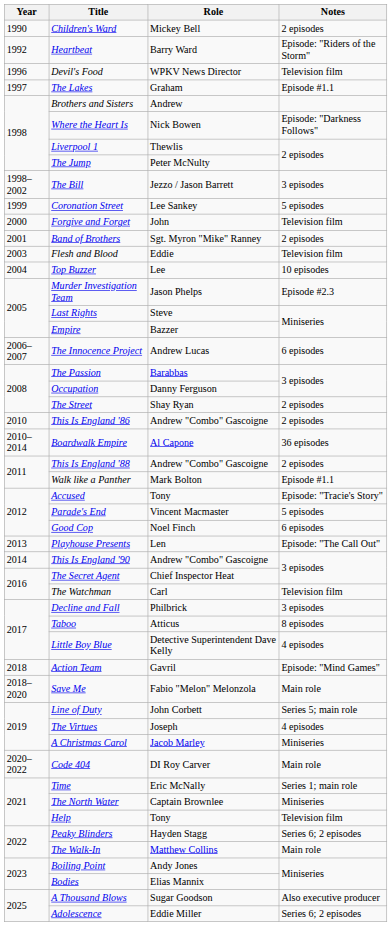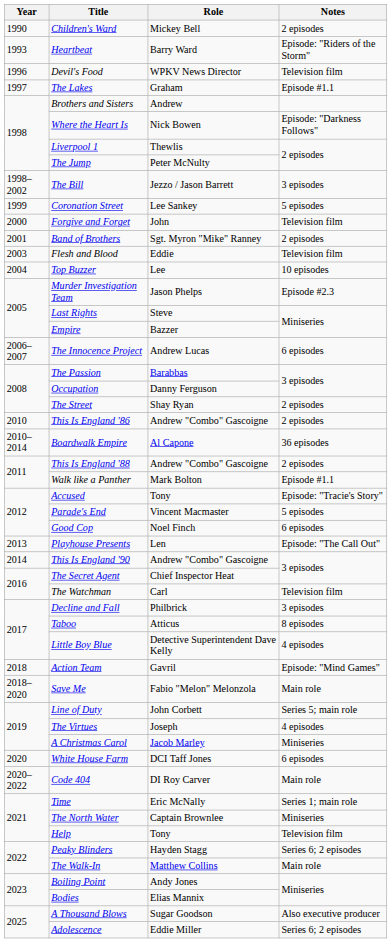 <table class="wikitable sortable">
 <tr>
 <th>Year</th>
 <th>Title</th>
 <th>Role</th>
 <th class="unsortable">Notes</th>
 </tr>
 <tr>
 <td>1990</td>
 <td><em><a href='#'>Children's Ward</a></em></td>
 <td>Mickey Bell</td>
 <td>2 episodes</td>
 </tr>
 <tr>
-<td>1992</td>
+<td>1993</td>
 <td><em><a href='#'>Heartbeat</a></em></td>
 <td>Barry Ward</td>
 <td>Episode: "Riders of the Storm"</td>
 </tr>
 <tr>
 <td>1996</td>
 <td><em>Devil's Food</em></td>
 <td>WPKV News Director</td>
 <td>Television film</td>
 </tr>
 <tr>
 <td>1997</td>
 <td><em><a href='#'>The Lakes</a></em></td>
 <td>Graham</td>
 <td>Episode #1.1</td>
 </tr>
 <tr>
 <td rowspan="4">1998</td>
 <td><em>Brothers and Sisters</em></td>
 <td>Andrew</td>
 <td></td>
 </tr>
 <tr>
 <td><em><a href='#'>Where the Heart Is</a></em></td>
 <td>Nick Bowen</td>
 <td>Episode: "Darkness Follows"</td>
 </tr>
 <tr>
 <td><em><a href='#'>Liverpool 1</a></em></td>
 <td>Thewlis</td>
 <td rowspan="2">2 episodes</td>
 </tr>
 <tr>
 <td><em><a href='#'>The Jump</a></em></td>
 <td>Peter McNulty</td>
 </tr>
 <tr>
 <td>1998–2002</td>
 <td><em><a href='#'>The Bill</a></em></td>
 <td>Jezzo / Jason Barrett</td>
 <td>3 episodes</td>
 </tr>
 <tr>
 <td>1999</td>
 <td><em><a href='#'>Coronation Street</a></em></td>
 <td>Lee Sankey</td>
 <td>5 episodes</td>
 </tr>
 <tr>
 <td>2000</td>
 <td><em><a href='#'>Forgive and Forget</a></em></td>
 <td>John</td>
 <td>Television film</td>
 </tr>
 <tr>
 <td>2001</td>
 <td><em><a href='#'>Band of Brothers</a></em></td>
 <td>Sgt. Myron "Mike" Ranney</td>
 <td>2 episodes</td>
 </tr>
 <tr>
 <td>2003</td>
 <td><em>Flesh and Blood</em></td>
 <td>Eddie</td>
 <td>Television film</td>
 </tr>
 <tr>
 <td>2004</td>
 <td><em><a href='#'>Top Buzzer</a></em></td>
 <td>Lee</td>
 <td>10 episodes</td>
 </tr>
 <tr>
 <td rowspan="3">2005</td>
 <td><em><a href='#'>Murder Investigation Team</a></em></td>
 <td>Jason Phelps</td>
 <td>Episode #2.3</td>
 </tr>
 <tr>
 <td><em><a href='#'>Last Rights</a></em></td>
 <td>Steve</td>
 <td rowspan="2">Miniseries</td>
 </tr>
 <tr>
 <td><em><a href='#'>Empire</a></em></td>
 <td>Bazzer</td>
 </tr>
 <tr>
 <td>2006–2007</td>
 <td><em><a href='#'>The Innocence Project</a></em></td>
 <td>Andrew Lucas</td>
 <td>6 episodes</td>
 </tr>
 <tr>
 <td rowspan="3">2008</td>
 <td><em><a href='#'>The Passion</a></em></td>
 <td><a href='#'>Barabbas</a></td>
 <td rowspan="2">3 episodes</td>
 </tr>
 <tr>
 <td><em><a href='#'>Occupation</a></em></td>
 <td>Danny Ferguson</td>
 </tr>
 <tr>
 <td><em><a href='#'>The Street</a></em></td>
 <td>Shay Ryan</td>
 <td>2 episodes</td>
 </tr>
 <tr>
 <td>2010</td>
 <td><em><a href='#'>This Is England '86</a></em></td>
 <td>Andrew "Combo" Gascoigne</td>
 <td>2 episodes</td>
 </tr>
 <tr>
 <td>2010–2014</td>
 <td><em><a href='#'>Boardwalk Empire</a></em></td>
 <td><a href='#'>Al Capone</a></td>
 <td>36 episodes</td>
 </tr>
 <tr>
 <td rowspan="2">2011</td>
 <td><em><a href='#'>This Is England '88</a></em></td>
 <td>Andrew "Combo" Gascoigne</td>
 <td>2 episodes</td>
 </tr>
 <tr>
 <td><em>Walk like a Panther</em></td>
 <td>Mark Bolton</td>
 <td>Episode #1.1</td>
 </tr>
 <tr>
 <td rowspan="3">2012</td>
 <td><em><a href='#'>Accused</a></em></td>
 <td>Tony</td>
 <td>Episode: "Tracie's Story"</td>
 </tr>
 <tr>
 <td><em><a href='#'>Parade's End</a></em></td>
 <td>Vincent Macmaster</td>
 <td>5 episodes</td>
 </tr>
 <tr>
 <td><em><a href='#'>Good Cop</a></em></td>
 <td>Noel Finch</td>
 <td>6 episodes</td>
 </tr>
 <tr>
 <td>2013</td>
 <td><em><a href='#'>Playhouse Presents</a></em></td>
 <td>Len</td>
 <td>Episode: "The Call Out"</td>
 </tr>
 <tr>
 <td>2014</td>
 <td><em><a href='#'>This Is England '90</a></em></td>
 <td>Andrew "Combo" Gascoigne</td>
 <td rowspan="2">3 episodes</td>
 </tr>
 <tr>
 <td rowspan="2">2016</td>
 <td><em><a href='#'>The Secret Agent</a></em></td>
 <td>Chief Inspector Heat</td>
 </tr>
 <tr>
 <td><em>The Watchman</em></td>
 <td>Carl</td>
 <td>Television film</td>
 </tr>
 <tr>
 <td rowspan="3">2017</td>
 <td><em><a href='#'>Decline and Fall</a></em></td>
 <td>Philbrick</td>
 <td>3 episodes</td>
 </tr>
 <tr>
 <td><em><a href='#'>Taboo</a></em></td>
 <td>Atticus</td>
 <td>8 episodes</td>
 </tr>
 <tr>
 <td><em><a href='#'>Little Boy Blue</a></em></td>
 <td>Detective Superintendent Dave Kelly</td>
 <td>4 episodes</td>
 </tr>
 <tr>
 <td>2018</td>
 <td><em><a href='#'>Action Team</a></em></td>
 <td>Gavril</td>
 <td>Episode: "Mind Games"</td>
 </tr>
 <tr>
 <td>2018–2020</td>
 <td><em><a href='#'>Save Me</a></em></td>
 <td>Fabio "Melon" Melonzola</td>
 <td>Main role</td>
 </tr>
 <tr>
 <td rowspan="3">2019</td>
 <td><em><a href='#'>Line of Duty</a></em></td>
 <td>John Corbett</td>
 <td>Series 5; main role</td>
 </tr>
 <tr>
 <td><em><a href='#'>The Virtues</a></em></td>
 <td>Joseph</td>
 <td>4 episodes</td>
 </tr>
 <tr>
 <td><em><a href='#'>A Christmas Carol</a></em></td>
 <td><a href='#'>Jacob Marley</a></td>
 <td>Miniseries</td>
 </tr>
 <tr>
+<td>2020</td>
+<td><em><a href='#'>White House Farm</a></em></td>
+<td>DCI Taff Jones</td>
+<td>6 episodes</td>
+</tr>
+<tr>
 <td>2020–2022</td>
 <td><em><a href='#'>Code 404</a></em></td>
 <td>DI Roy Carver</td>
 <td>Main role</td>
 </tr>
 <tr>
 <td rowspan="3">2021</td>
 <td><em><a href='#'>Time</a></em></td>
 <td>Eric McNally</td>
 <td>Series 1; main role</td>
 </tr>
 <tr>
 <td><em><a href='#'>The North Water</a></em></td>
 <td>Captain Brownlee</td>
 <td>Miniseries</td>
 </tr>
 <tr>
 <td><em><a href='#'>Help</a></em></td>
 <td>Tony</td>
 <td>Television film</td>
 </tr>
 <tr>
 <td rowspan="2">2022</td>
 <td><em><a href='#'>Peaky Blinders</a></em></td>
 <td>Hayden Stagg</td>
 <td>Series 6; 2 episodes</td>
 </tr>
 <tr>
 <td><em><a href='#'>The Walk-In</a></em></td>
 <td><a href='#'>Matthew Collins</a></td>
 <td>Main role</td>
 </tr>
 <tr>
 <td rowspan="2">2023</td>
 <td><em><a href='#'>Boiling Point</a></em></td>
 <td>Andy Jones</td>
 <td rowspan="2">Miniseries</td>
 </tr>
 <tr>
 <td><em><a href='#'>Bodies</a></em></td>
 <td>Elias Mannix</td>
 </tr>
 <tr>
 <td rowspan="2">2025</td>
 <td><em><a href='#'>A Thousand Blows</a></em></td>
 <td>Sugar Goodson</td>
 <td>Also executive producer</td>
 </tr>
 <tr>
 <td><em><a href='#'>Adolescence</a></em></td>
 <td>Eddie Miller</td>
 <td>Series 6; 2 episodes</td>
 </tr>
 </table>
